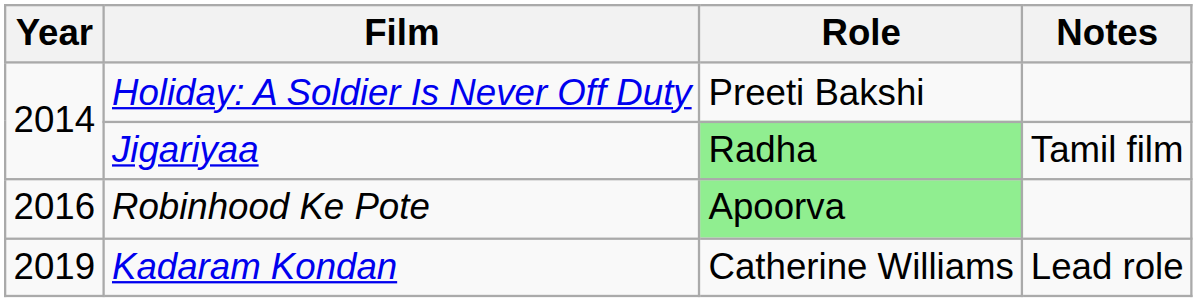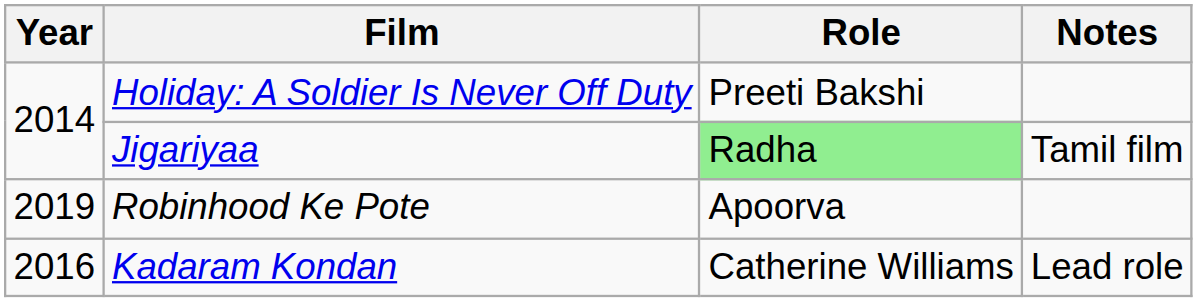 <table class="wikitable sortable">
 <tr>
 <th>Year</th>
 <th>Film</th>
 <th>Role</th>
 <th>Notes</th>
 </tr>
 <tr>
 <td rowspan="2">2014</td>
 <td><em><a href='#'>Holiday: A Soldier Is Never Off Duty</a></em></td>
 <td>Preeti Bakshi</td>
 <td></td>
 </tr>
 <tr>
 <td><em><a href='#'>Jigariyaa</a></em></td>
 <td style="background: lightgreen;">Radha</td>
 <td>Tamil film</td>
 </tr>
 <tr>
-<td>2016</td>
+<td>2019</td>
 <td><em>Robinhood Ke Pote</em></td>
-<td style="background: lightgreen;">Apoorva</td>
+<td>Apoorva</td>
 <td></td>
 </tr>
 <tr>
-<td>2019</td>
+<td>2016</td>
 <td><em><a href='#'>Kadaram Kondan</a></em></td>
 <td>Catherine Williams</td>
 <td>Lead role</td>
 </tr>
 </table>
